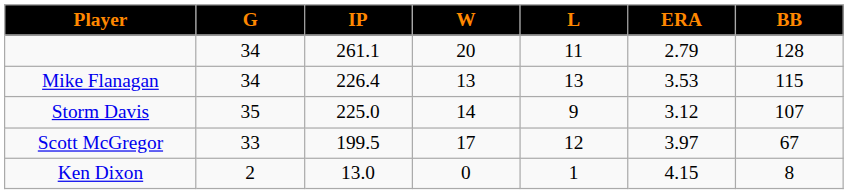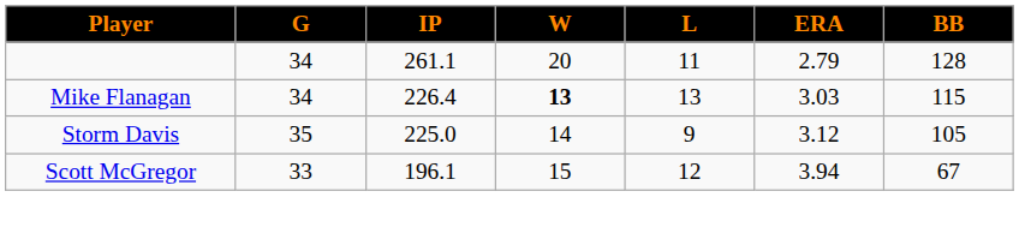 <table class="wikitable sortable">
 <tr>
 <th style="background:black;color:#FF8800;" width="16%">Player</th>
 <th style="background:black;color:#FF8800;" width="9%">G</th>
 <th style="background:black;color:#FF8800;" width="9%">IP</th>
 <th style="background:black;color:#FF8800;" width="9%">W</th>
 <th style="background:black;color:#FF8800;" width="9%">L</th>
 <th style="background:black;color:#FF8800;" width="9%">ERA</th>
 <th style="background:black;color:#FF8800;" width="9%">BB</th>
 </tr>
 <tr align="center">
 <td></td>
 <td>34</td>
 <td>261.1</td>
 <td>20</td>
 <td>11</td>
 <td>2.79</td>
 <td>128</td>
 </tr>
 <tr align="center">
 <td><a href='#'>Mike Flanagan</a></td>
 <td>34</td>
 <td>226.4</td>
+<td><strong>13</strong></td>
 <td>13</td>
-<td>13</td>
-<td>3.53</td>
+<td>3.03</td>
 <td>115</td>
 </tr>
 <tr align="center">
 <td><a href='#'>Storm Davis</a></td>
 <td>35</td>
 <td>225.0</td>
 <td>14</td>
 <td>9</td>
 <td>3.12</td>
-<td>107</td>
+<td>105</td>
 </tr>
 <tr align="center">
 <td><a href='#'>Scott McGregor</a></td>
 <td>33</td>
-<td>199.5</td>
-<td>17</td>
+<td>196.1</td>
+<td>15</td>
 <td>12</td>
-<td>3.97</td>
+<td>3.94</td>
 <td>67</td>
 </tr>
-<tr align="center">
-<td><a href='#'>Ken Dixon</a></td>
-<td>2</td>
-<td>13.0</td>
-<td>0</td>
-<td>1</td>
-<td>4.15</td>
-<td>8</td>
-</tr>
 </table>
